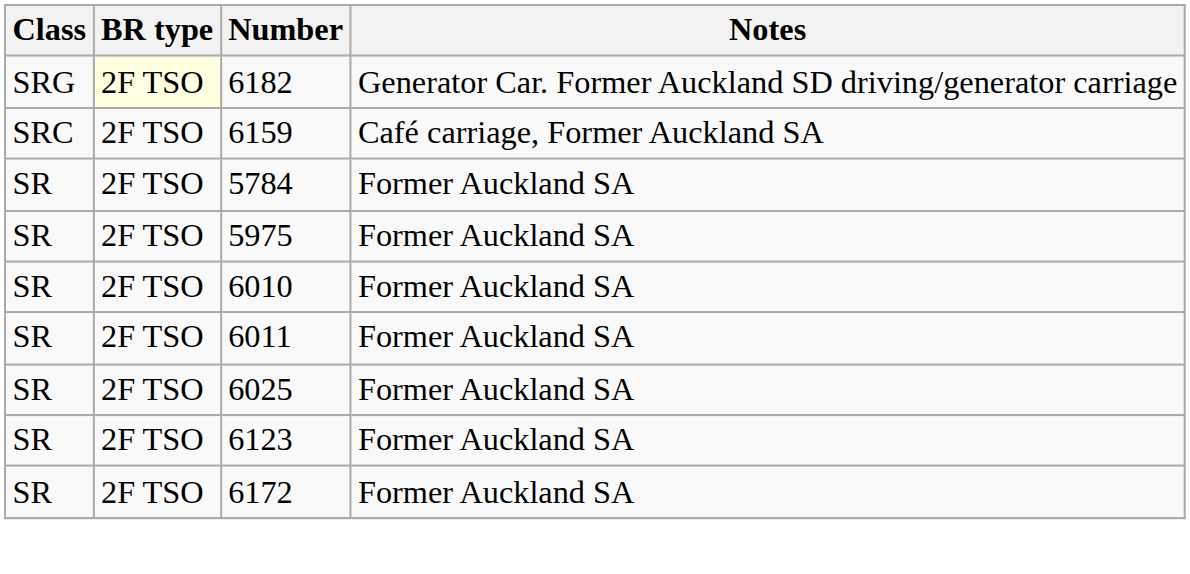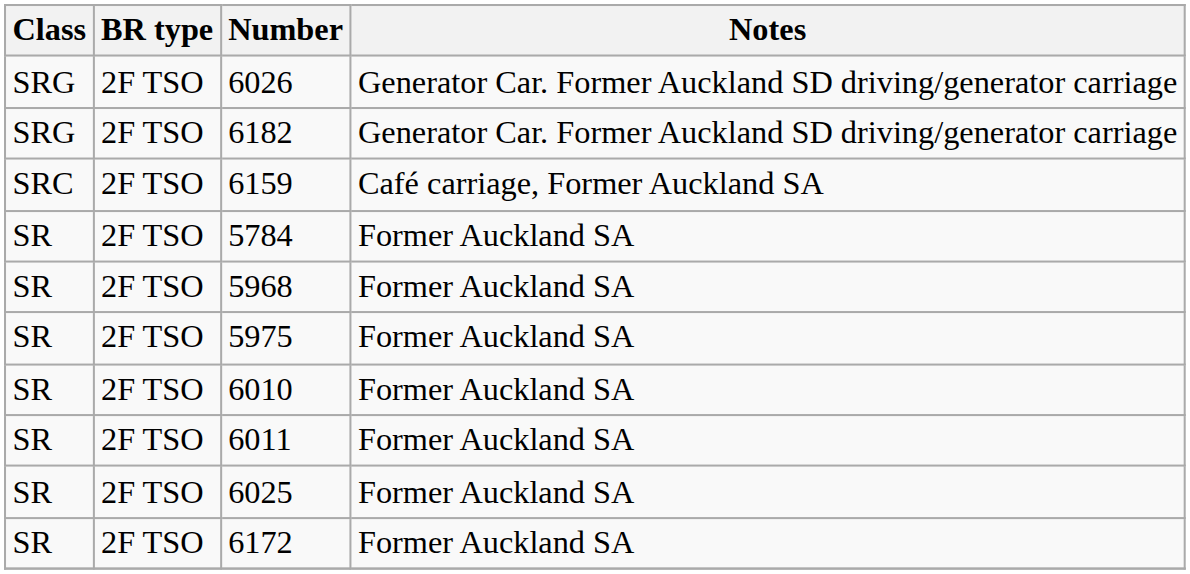 <table class="wikitable sortable">
 <tr>
 <th>Class</th>
 <th>BR type</th>
 <th>Number</th>
 <th>Notes</th>
 </tr>
 <tr>
 <td>SRG</td>
-<td style="background: lightyellow;">2F TSO</td>
+<td>2F TSO</td>
+<td>6026</td>
+<td>Generator Car. Former Auckland SD driving/generator carriage</td>
+</tr>
+<tr>
+<td>SRG</td>
+<td>2F TSO</td>
 <td>6182</td>
 <td>Generator Car. Former Auckland SD driving/generator carriage</td>
 </tr>
 <tr>
 <td>SRC</td>
 <td>2F TSO</td>
 <td>6159</td>
 <td>Café carriage, Former Auckland  SA</td>
 </tr>
 <tr>
 <td>SR</td>
 <td>2F TSO</td>
 <td>5784</td>
+<td>Former Auckland  SA</td>
+</tr>
+<tr>
+<td>SR</td>
+<td>2F TSO</td>
+<td>5968</td>
 <td>Former Auckland  SA</td>
 </tr>
 <tr>
 <td>SR</td>
 <td>2F TSO</td>
 <td>5975</td>
 <td>Former Auckland  SA</td>
 </tr>
 <tr>
 <td>SR</td>
 <td>2F TSO</td>
 <td>6010</td>
 <td>Former Auckland SA</td>
 </tr>
 <tr>
 <td>SR</td>
 <td>2F TSO</td>
 <td>6011</td>
 <td>Former Auckland SA</td>
 </tr>
 <tr>
 <td>SR</td>
 <td>2F TSO</td>
 <td>6025</td>
 <td>Former Auckland SA</td>
 </tr>
 <tr>
 <td>SR</td>
 <td>2F TSO</td>
-<td>6123</td>
-<td>Former Auckland  SA</td>
-</tr>
-<tr>
-<td>SR</td>
-<td>2F TSO</td>
 <td>6172</td>
 <td>Former Auckland  SA</td>
 </tr>
 <tr>
 </tr>
 </table>
